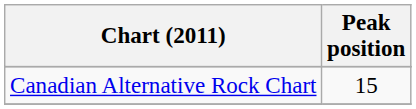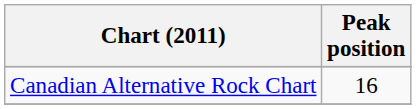 <table class="wikitable sortable">
 <tr>
 <th>Chart (2011)</th>
 <th>Peak<br>position</th>
 </tr>
 <tr>
 </tr>
 <tr>
 <td><a href='#'>Canadian Alternative Rock Chart</a></td>
-<td align="center">15</td>
+<td align="center">16</td>
 </tr>
 <tr>
 </tr>
 </table>
